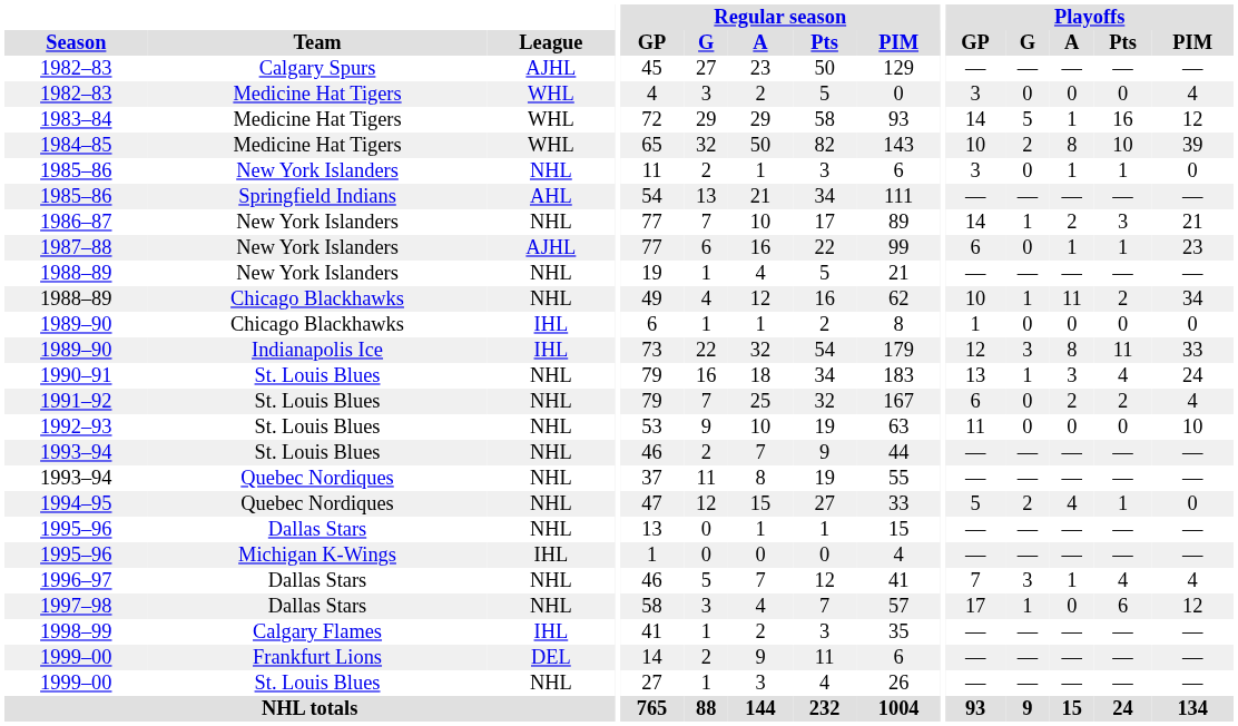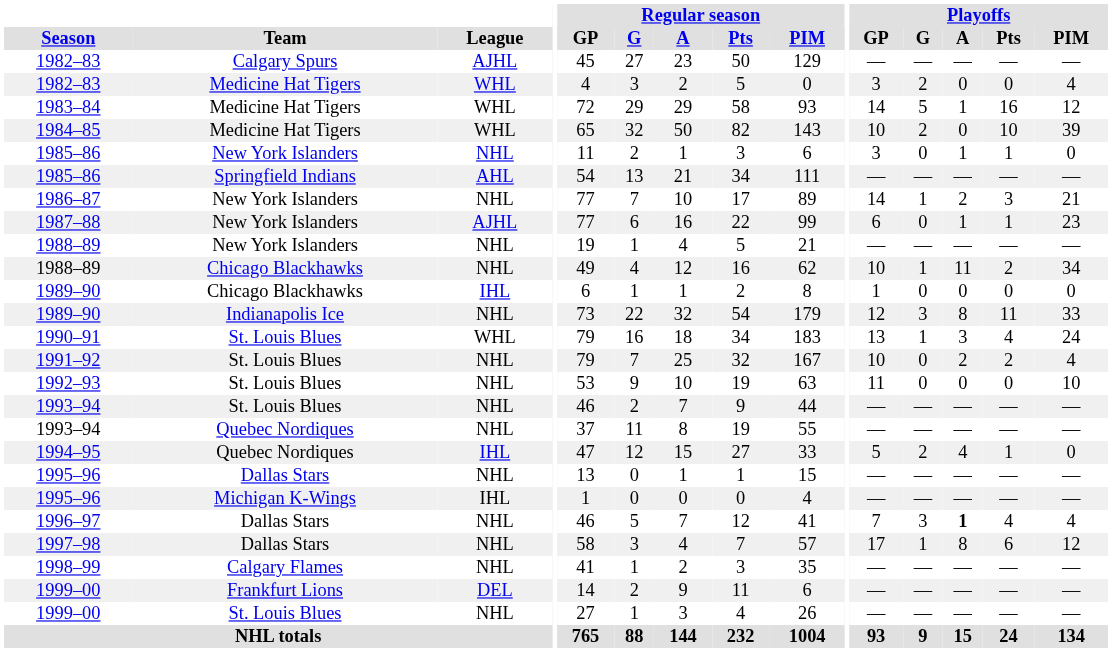 <table border="0" cellpadding="1" cellspacing="0" style="text-align:center; width:60em">
 <tr bgcolor="#e0e0e0">
 <th colspan="3" bgcolor="#ffffff"></th>
 <th rowspan="100" bgcolor="#ffffff"></th>
 <th colspan="5"><a href='#'>Regular season</a></th>
 <th rowspan="100" bgcolor="#ffffff"></th>
 <th colspan="5"><a href='#'>Playoffs</a></th>
 </tr>
 <tr bgcolor="#e0e0e0">
 <th><a href='#'>Season</a></th>
 <th>Team</th>
 <th>League</th>
 <th>GP</th>
 <th><a href='#'>G</a></th>
 <th><a href='#'>A</a></th>
 <th><a href='#'>Pts</a></th>
 <th><a href='#'>PIM</a></th>
 <th>GP</th>
 <th>G</th>
 <th>A</th>
 <th>Pts</th>
 <th>PIM</th>
 </tr>
 <tr>
 <td><a href='#'>1982–83</a></td>
 <td><a href='#'>Calgary Spurs</a></td>
 <td><a href='#'>AJHL</a></td>
 <td>45</td>
 <td>27</td>
 <td>23</td>
 <td>50</td>
 <td>129</td>
 <td>—</td>
 <td>—</td>
 <td>—</td>
 <td>—</td>
 <td>—</td>
 </tr>
 <tr bgcolor="#f0f0f0">
 <td><a href='#'>1982–83</a></td>
 <td><a href='#'>Medicine Hat Tigers</a></td>
 <td><a href='#'>WHL</a></td>
 <td>4</td>
 <td>3</td>
 <td>2</td>
 <td>5</td>
 <td>0</td>
 <td>3</td>
-<td>0</td>
+<td>2</td>
 <td>0</td>
 <td>0</td>
 <td>4</td>
 </tr>
 <tr>
 <td><a href='#'>1983–84</a></td>
 <td>Medicine Hat Tigers</td>
 <td>WHL</td>
 <td>72</td>
 <td>29</td>
 <td>29</td>
 <td>58</td>
 <td>93</td>
 <td>14</td>
 <td>5</td>
 <td>1</td>
 <td>16</td>
 <td>12</td>
 </tr>
 <tr bgcolor="#f0f0f0">
 <td><a href='#'>1984–85</a></td>
 <td>Medicine Hat Tigers</td>
 <td>WHL</td>
 <td>65</td>
 <td>32</td>
 <td>50</td>
 <td>82</td>
 <td>143</td>
 <td>10</td>
 <td>2</td>
-<td>8</td>
+<td>0</td>
 <td>10</td>
 <td>39</td>
 </tr>
 <tr>
 <td><a href='#'>1985–86</a></td>
 <td><a href='#'>New York Islanders</a></td>
 <td><a href='#'>NHL</a></td>
 <td>11</td>
 <td>2</td>
 <td>1</td>
 <td>3</td>
 <td>6</td>
 <td>3</td>
 <td>0</td>
 <td>1</td>
 <td>1</td>
 <td>0</td>
 </tr>
 <tr bgcolor="#f0f0f0">
 <td><a href='#'>1985–86</a></td>
 <td><a href='#'>Springfield Indians</a></td>
 <td><a href='#'>AHL</a></td>
 <td>54</td>
 <td>13</td>
 <td>21</td>
 <td>34</td>
 <td>111</td>
 <td>—</td>
 <td>—</td>
 <td>—</td>
 <td>—</td>
 <td>—</td>
 </tr>
 <tr>
 <td><a href='#'>1986–87</a></td>
 <td>New York Islanders</td>
 <td>NHL</td>
 <td>77</td>
 <td>7</td>
 <td>10</td>
 <td>17</td>
 <td>89</td>
 <td>14</td>
 <td>1</td>
 <td>2</td>
 <td>3</td>
 <td>21</td>
 </tr>
 <tr bgcolor="#f0f0f0">
 <td><a href='#'>1987–88</a></td>
 <td>New York Islanders</td>
 <td><a href='#'>AJHL</a></td>
 <td>77</td>
 <td>6</td>
 <td>16</td>
 <td>22</td>
 <td>99</td>
 <td>6</td>
 <td>0</td>
 <td>1</td>
 <td>1</td>
 <td>23</td>
 </tr>
 <tr>
 <td><a href='#'>1988–89</a></td>
 <td>New York Islanders</td>
 <td>NHL</td>
 <td>19</td>
 <td>1</td>
 <td>4</td>
 <td>5</td>
 <td>21</td>
 <td>—</td>
 <td>—</td>
 <td>—</td>
 <td>—</td>
 <td>—</td>
 </tr>
 <tr bgcolor="#f0f0f0">
 <td>1988–89</td>
 <td><a href='#'>Chicago Blackhawks</a></td>
 <td>NHL</td>
 <td>49</td>
 <td>4</td>
 <td>12</td>
 <td>16</td>
 <td>62</td>
 <td>10</td>
 <td>1</td>
 <td>11</td>
 <td>2</td>
 <td>34</td>
 </tr>
 <tr>
 <td><a href='#'>1989–90</a></td>
 <td>Chicago Blackhawks</td>
 <td><a href='#'>IHL</a></td>
 <td>6</td>
 <td>1</td>
 <td>1</td>
 <td>2</td>
 <td>8</td>
 <td>1</td>
 <td>0</td>
 <td>0</td>
 <td>0</td>
 <td>0</td>
 </tr>
 <tr bgcolor="#f0f0f0">
 <td><a href='#'>1989–90</a></td>
 <td><a href='#'>Indianapolis Ice</a></td>
-<td><a href='#'>IHL</a></td>
+<td>NHL</td>
 <td>73</td>
 <td>22</td>
 <td>32</td>
 <td>54</td>
 <td>179</td>
 <td>12</td>
 <td>3</td>
 <td>8</td>
 <td>11</td>
 <td>33</td>
 </tr>
 <tr>
 <td><a href='#'>1990–91</a></td>
 <td><a href='#'>St. Louis Blues</a></td>
-<td>NHL</td>
+<td>WHL</td>
 <td>79</td>
 <td>16</td>
 <td>18</td>
 <td>34</td>
 <td>183</td>
 <td>13</td>
 <td>1</td>
 <td>3</td>
 <td>4</td>
 <td>24</td>
 </tr>
 <tr bgcolor="#f0f0f0">
 <td><a href='#'>1991–92</a></td>
 <td>St. Louis Blues</td>
 <td>NHL</td>
 <td>79</td>
 <td>7</td>
 <td>25</td>
 <td>32</td>
 <td>167</td>
-<td>6</td>
+<td>10</td>
 <td>0</td>
 <td>2</td>
 <td>2</td>
 <td>4</td>
 </tr>
 <tr>
 <td><a href='#'>1992–93</a></td>
 <td>St. Louis Blues</td>
 <td>NHL</td>
 <td>53</td>
 <td>9</td>
 <td>10</td>
 <td>19</td>
 <td>63</td>
 <td>11</td>
 <td>0</td>
 <td>0</td>
 <td>0</td>
 <td>10</td>
 </tr>
 <tr bgcolor="#f0f0f0">
 <td><a href='#'>1993–94</a></td>
 <td>St. Louis Blues</td>
 <td>NHL</td>
 <td>46</td>
 <td>2</td>
 <td>7</td>
 <td>9</td>
 <td>44</td>
 <td>—</td>
 <td>—</td>
 <td>—</td>
 <td>—</td>
 <td>—</td>
 </tr>
 <tr>
 <td>1993–94</td>
 <td><a href='#'>Quebec Nordiques</a></td>
 <td>NHL</td>
 <td>37</td>
 <td>11</td>
 <td>8</td>
 <td>19</td>
 <td>55</td>
 <td>—</td>
 <td>—</td>
 <td>—</td>
 <td>—</td>
 <td>—</td>
 </tr>
 <tr bgcolor="#f0f0f0">
 <td><a href='#'>1994–95</a></td>
 <td>Quebec Nordiques</td>
-<td>NHL</td>
+<td><a href='#'>IHL</a></td>
 <td>47</td>
 <td>12</td>
 <td>15</td>
 <td>27</td>
 <td>33</td>
 <td>5</td>
 <td>2</td>
 <td>4</td>
 <td>1</td>
 <td>0</td>
 </tr>
 <tr>
 <td><a href='#'>1995–96</a></td>
 <td><a href='#'>Dallas Stars</a></td>
 <td>NHL</td>
 <td>13</td>
 <td>0</td>
 <td>1</td>
 <td>1</td>
 <td>15</td>
 <td>—</td>
 <td>—</td>
 <td>—</td>
 <td>—</td>
 <td>—</td>
 </tr>
 <tr bgcolor="#f0f0f0">
 <td><a href='#'>1995–96</a></td>
 <td><a href='#'>Michigan K-Wings</a></td>
 <td>IHL</td>
 <td>1</td>
 <td>0</td>
 <td>0</td>
 <td>0</td>
 <td>4</td>
 <td>—</td>
 <td>—</td>
 <td>—</td>
 <td>—</td>
 <td>—</td>
 </tr>
 <tr>
 <td><a href='#'>1996–97</a></td>
 <td>Dallas Stars</td>
 <td>NHL</td>
 <td>46</td>
 <td>5</td>
 <td>7</td>
 <td>12</td>
 <td>41</td>
 <td>7</td>
 <td>3</td>
-<td>1</td>
+<td><strong>1</strong></td>
 <td>4</td>
 <td>4</td>
 </tr>
 <tr bgcolor="#f0f0f0">
 <td><a href='#'>1997–98</a></td>
 <td>Dallas Stars</td>
 <td>NHL</td>
 <td>58</td>
 <td>3</td>
 <td>4</td>
 <td>7</td>
 <td>57</td>
 <td>17</td>
 <td>1</td>
-<td>0</td>
+<td>8</td>
 <td>6</td>
 <td>12</td>
 </tr>
 <tr>
 <td><a href='#'>1998–99</a></td>
 <td><a href='#'>Calgary Flames</a></td>
-<td><a href='#'>IHL</a></td>
+<td>NHL</td>
 <td>41</td>
 <td>1</td>
 <td>2</td>
 <td>3</td>
 <td>35</td>
 <td>—</td>
 <td>—</td>
 <td>—</td>
 <td>—</td>
 <td>—</td>
 </tr>
 <tr bgcolor="#f0f0f0">
 <td><a href='#'>1999–00</a></td>
 <td><a href='#'>Frankfurt Lions</a></td>
 <td><a href='#'>DEL</a></td>
 <td>14</td>
 <td>2</td>
 <td>9</td>
 <td>11</td>
 <td>6</td>
 <td>—</td>
 <td>—</td>
 <td>—</td>
 <td>—</td>
 <td>—</td>
 </tr>
 <tr>
 <td><a href='#'>1999–00</a></td>
 <td><a href='#'>St. Louis Blues</a></td>
 <td>NHL</td>
 <td>27</td>
 <td>1</td>
 <td>3</td>
 <td>4</td>
 <td>26</td>
 <td>—</td>
 <td>—</td>
 <td>—</td>
 <td>—</td>
 <td>—</td>
 </tr>
 <tr bgcolor="#e0e0e0">
 <th colspan="3">NHL totals</th>
 <th>765</th>
 <th>88</th>
 <th>144</th>
 <th>232</th>
 <th>1004</th>
 <th>93</th>
 <th>9</th>
 <th>15</th>
 <th>24</th>
 <th>134</th>
 </tr>
 </table>
